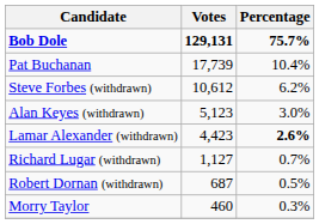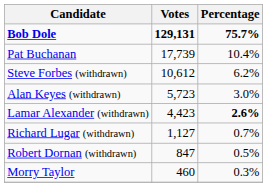 <table class="wikitable" style="text-align:right;">
 <tr>
 <th>Candidate</th>
 <th>Votes</th>
 <th>Percentage</th>
 </tr>
 <tr>
 <td style="text-align:left;"><strong><a href='#'>Bob Dole</a></strong></td>
 <td><strong>129,131</strong></td>
 <td><strong>75.7%</strong></td>
 </tr>
 <tr>
 <td style="text-align:left;"><a href='#'>Pat Buchanan</a></td>
 <td>17,739</td>
 <td>10.4%</td>
 </tr>
 <tr>
 <td style="text-align:left;"><a href='#'>Steve Forbes</a> <small>(withdrawn)</small></td>
 <td>10,612</td>
 <td>6.2%</td>
 </tr>
 <tr>
 <td style="text-align:left;"><a href='#'>Alan Keyes</a> <small>(withdrawn)</small></td>
-<td>5,123</td>
+<td>5,723</td>
 <td>3.0%</td>
 </tr>
 <tr>
 <td style="text-align:left;"><a href='#'>Lamar Alexander</a> <small>(withdrawn)</small></td>
 <td>4,423</td>
 <td><strong>2.6%</strong></td>
 </tr>
 <tr>
 <td style="text-align:left;"><a href='#'>Richard Lugar</a> <small>(withdrawn)</small></td>
 <td>1,127</td>
 <td>0.7%</td>
 </tr>
 <tr>
 <td style="text-align:left;"><a href='#'>Robert Dornan</a> <small>(withdrawn)</small></td>
-<td>687</td>
+<td>847</td>
 <td>0.5%</td>
 </tr>
 <tr>
 <td style="text-align:left;"><a href='#'>Morry Taylor</a></td>
 <td>460</td>
 <td>0.3%</td>
 </tr>
 <tr>
 </tr>
 </table>
